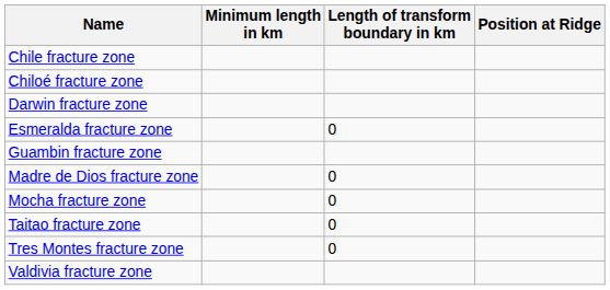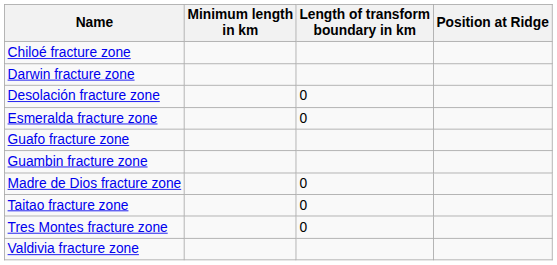 <table class="wikitable sortable" style="margin-right:0">
 <tr>
 <th>Name</th>
 <th>Minimum length<br>in km</th>
 <th>Length of transform<br>boundary in km</th>
 <th>Position at Ridge</th>
-</tr>
-<tr>
-<td><a href='#'>Chile fracture zone</a></td>
-<td></td>
-<td></td>
-<td></td>
 </tr>
 <tr>
 <td><a href='#'>Chiloé fracture zone</a></td>
 <td></td>
 <td></td>
 <td></td>
 </tr>
 <tr>
 <td><a href='#'>Darwin fracture zone</a></td>
 <td></td>
 <td></td>
 <td></td>
 </tr>
 <tr>
+<td><a href='#'>Desolación fracture zone</a></td>
+<td></td>
+<td>0</td>
+<td></td>
+</tr>
+<tr>
 <td><a href='#'>Esmeralda fracture zone</a></td>
 <td></td>
 <td>0</td>
+<td></td>
+</tr>
+<tr>
+<td><a href='#'>Guafo fracture zone</a></td>
+<td></td>
+<td></td>
 <td></td>
 </tr>
 <tr>
 <td><a href='#'>Guambin fracture zone</a></td>
 <td></td>
 <td></td>
 <td></td>
 </tr>
 <tr>
 <td><a href='#'>Madre de Dios fracture zone</a></td>
-<td></td>
-<td>0</td>
-<td></td>
-</tr>
-<tr>
-<td><a href='#'>Mocha fracture zone</a></td>
 <td></td>
 <td>0</td>
 <td></td>
 </tr>
 <tr>
 <td><a href='#'>Taitao fracture zone</a></td>
 <td></td>
 <td>0</td>
 <td></td>
 </tr>
 <tr>
 <td><a href='#'>Tres Montes fracture zone</a></td>
 <td></td>
 <td>0</td>
 <td></td>
 </tr>
 <tr>
 <td><a href='#'>Valdivia fracture zone</a></td>
 <td></td>
 <td></td>
 <td></td>
 </tr>
 </table>
